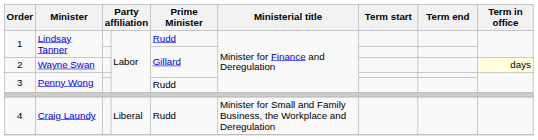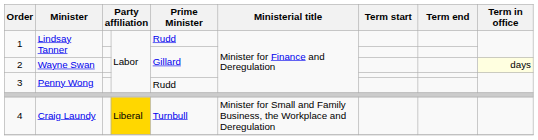 <table class="wikitable">
 <tr>
 <th width=5>Order</th>
 <th width=150>Minister</th>
 <th width=75 colspan="2">Party affiliation</th>
 <th width=150>Prime Minister</th>
 <th width=375>Ministerial title</th>
 <th width=150>Term start</th>
 <th width=150>Term end</th>
 <th width=130>Term in office</th>
 </tr>
 <tr>
 <td rowspan=2 align=center>1</td>
 <td rowspan="2"><a href='#'>Lindsay Tanner</a></td>
 <td></td>
 <td rowspan=5>Labor</td>
 <td><a href='#'>Rudd</a></td>
 <td rowspan=5>Minister for <a href='#'>Finance</a> and Deregulation</td>
 <td align=center></td>
 <td align=center></td>
 <td rowspan=2 align=right></td>
 </tr>
 <tr>
 <td></td>
 <td rowspan="3"><a href='#'>Gillard</a></td>
 <td align=center></td>
 <td align=center></td>
 </tr>
 <tr>
 <td align=center>2</td>
 <td><a href='#'>Wayne Swan</a></td>
 <td></td>
 <td align=center></td>
 <td align=center></td>
 <td align=right style="background: lightyellow;"> days</td>
 </tr>
 <tr>
 <td rowspan=2 align=center>3</td>
 <td rowspan=2><a href='#'>Penny Wong</a></td>
 <td></td>
 <td align=center></td>
 <td align=center></td>
 <td rowspan=2 align=right></td>
 </tr>
 <tr>
 <td></td>
 <td>Rudd</td>
 <td align=center></td>
 <td align=center></td>
 </tr>
 <tr>
 <th colspan=9 style="background: #cccccc;"></th>
 </tr>
 <tr>
 <td align=center>4</td>
 <td><a href='#'>Craig Laundy</a></td>
 <td> </td>
-<td>Liberal</td>
-<td>Rudd</td>
+<td style="background: gold;">Liberal</td>
+<td><a href='#'>Turnbull</a></td>
 <td>Minister for Small and Family Business, the Workplace and Deregulation</td>
 <td align=center></td>
 <td align=center></td>
 <td align=right></td>
 </tr>
 <tr>
 </tr>
 </table>
